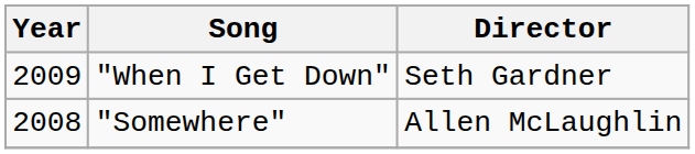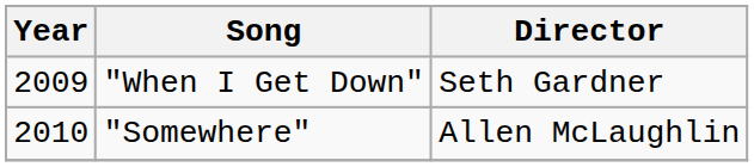 <table class="wikitable">
 <tr>
 <th>Year</th>
 <th>Song</th>
 <th>Director</th>
 </tr>
 <tr>
 <td>2009</td>
 <td>"When I Get Down"</td>
 <td>Seth Gardner</td>
 </tr>
 <tr>
-<td>2008</td>
+<td>2010</td>
 <td>"Somewhere"</td>
 <td>Allen McLaughlin</td>
 </tr>
 <tr>
 </tr>
 </table>
